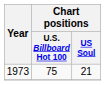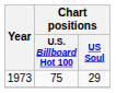 <table class="wikitable" style="text-align:center;">
 <tr>
 <th rowspan="2">Year</th>
 <th colspan="3">Chart positions</th>
 </tr>
 <tr style="font-size:smaller;">
 <th width="40">U.S. <a href='#'><em>Billboard</em> Hot 100</a></th>
 <th width="40"><a href='#'>US<br>Soul</a></th>
 </tr>
 <tr>
 <td rowspan="1">1973</td>
 <td>75</td>
-<td>21</td>
+<td>29</td>
 </tr>
 <tr>
 </tr>
 </table>
